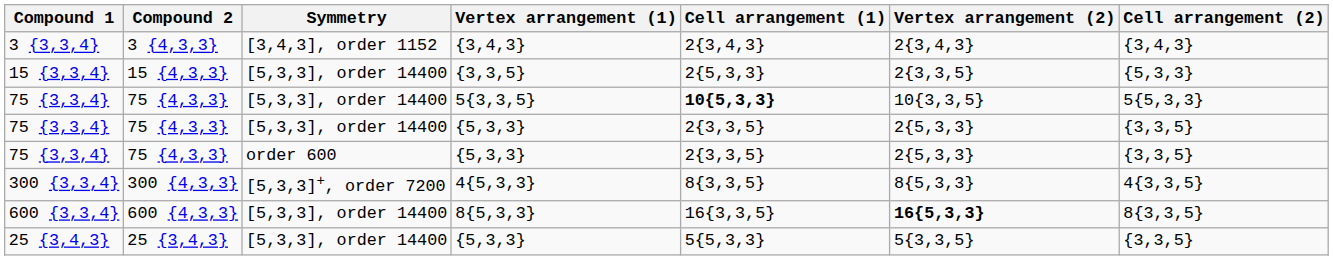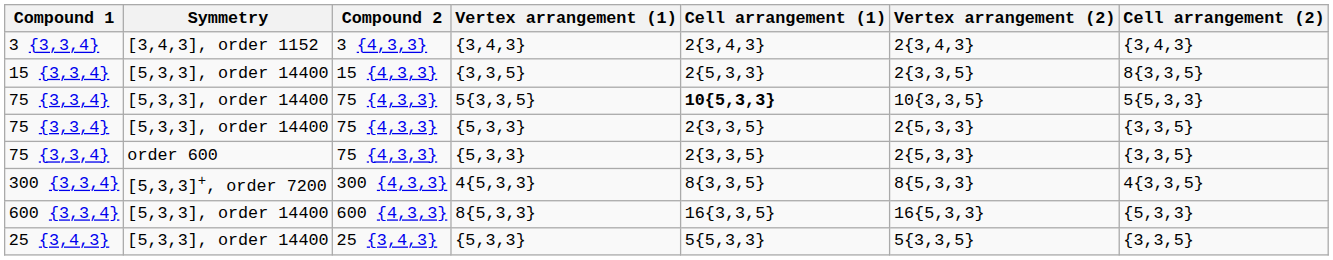 <table class=wikitable>
 <tr>
 <th>Compound 1</th>
+<th>Symmetry</th>
 <th>Compound 2</th>
-<th>Symmetry</th>
 <th>Vertex arrangement (1)</th>
 <th>Cell arrangement (1)</th>
 <th>Vertex arrangement (2)</th>
 <th>Cell arrangement (2)</th>
 </tr>
 <tr>
 <td>3 <a href='#'>{3,3,4}</a></td>
+<td>[3,4,3], order 1152</td>
 <td>3 <a href='#'>{4,3,3}</a></td>
-<td>[3,4,3], order 1152</td>
 <td>{3,4,3}</td>
 <td>2{3,4,3}</td>
 <td>2{3,4,3}</td>
 <td>{3,4,3}</td>
 </tr>
 <tr>
 <td>15 <a href='#'>{3,3,4}</a></td>
+<td>[5,3,3], order 14400</td>
 <td>15 <a href='#'>{4,3,3}</a></td>
-<td>[5,3,3], order 14400</td>
 <td>{3,3,5}</td>
 <td>2{5,3,3}</td>
 <td>2{3,3,5}</td>
-<td>{5,3,3}</td>
+<td>8{3,3,5}</td>
 </tr>
 <tr>
 <td>75 <a href='#'>{3,3,4}</a></td>
+<td>[5,3,3], order 14400</td>
 <td>75 <a href='#'>{4,3,3}</a></td>
-<td>[5,3,3], order 14400</td>
 <td>5{3,3,5}</td>
 <td><strong>10{5,3,3}</strong></td>
 <td>10{3,3,5}</td>
 <td>5{5,3,3}</td>
 </tr>
 <tr>
 <td>75 <a href='#'>{3,3,4}</a></td>
+<td>[5,3,3], order 14400</td>
 <td>75 <a href='#'>{4,3,3}</a></td>
-<td>[5,3,3], order 14400</td>
 <td>{5,3,3}</td>
 <td>2{3,3,5}</td>
 <td>2{5,3,3}</td>
 <td>{3,3,5}</td>
 </tr>
 <tr>
 <td>75 <a href='#'>{3,3,4}</a></td>
+<td>order 600</td>
 <td>75 <a href='#'>{4,3,3}</a></td>
-<td>order 600</td>
 <td>{5,3,3}</td>
 <td>2{3,3,5}</td>
 <td>2{5,3,3}</td>
 <td>{3,3,5}</td>
 </tr>
 <tr>
 <td>300 <a href='#'>{3,3,4}</a></td>
+<td>[5,3,3]<sup>+</sup>, order 7200</td>
 <td>300 <a href='#'>{4,3,3}</a></td>
-<td>[5,3,3]<sup>+</sup>, order 7200</td>
 <td>4{5,3,3}</td>
 <td>8{3,3,5}</td>
 <td>8{5,3,3}</td>
 <td>4{3,3,5}</td>
 </tr>
 <tr>
 <td>600 <a href='#'>{3,3,4}</a></td>
+<td>[5,3,3], order 14400</td>
 <td>600 <a href='#'>{4,3,3}</a></td>
-<td>[5,3,3], order 14400</td>
 <td>8{5,3,3}</td>
 <td>16{3,3,5}</td>
-<td><strong>16{5,3,3}</strong></td>
-<td>8{3,3,5}</td>
+<td>16{5,3,3}</td>
+<td>{5,3,3}</td>
 </tr>
 <tr>
 <td>25 <a href='#'>{3,4,3}</a></td>
+<td>[5,3,3], order 14400</td>
 <td>25 <a href='#'>{3,4,3}</a></td>
-<td>[5,3,3], order 14400</td>
 <td>{5,3,3}</td>
 <td>5{5,3,3}</td>
 <td>5{3,3,5}</td>
 <td>{3,3,5}</td>
 </tr>
 </table>
